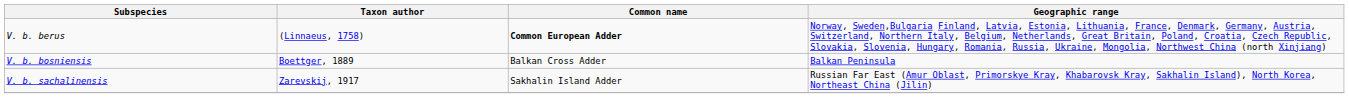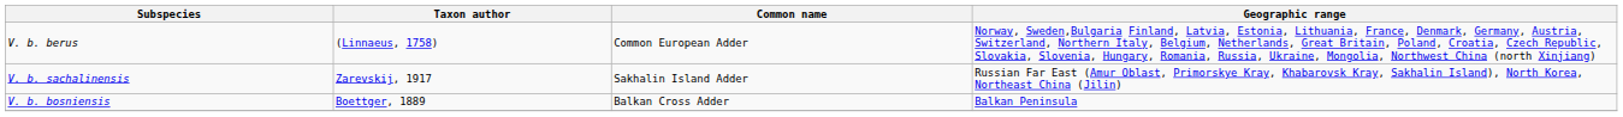 <table class="wikitable">
 <tr>
 <th>Subspecies</th>
 <th>Taxon author</th>
 <th>Common name</th>
 <th>Geographic range</th>
 </tr>
 <tr>
 <td><em>V. b. berus</em></td>
 <td>(<a href='#'>Linnaeus</a>, <a href='#'>1758</a>)</td>
-<td><strong>Common European Adder</strong></td>
+<td>Common European Adder</td>
 <td style="width:40%"><a href='#'>Norway</a>, <a href='#'>Sweden</a>,<a href='#'>Bulgaria</a> <a href='#'>Finland</a>, <a href='#'>Latvia</a>, <a href='#'>Estonia</a>, <a href='#'>Lithuania</a>, <a href='#'>France</a>, <a href='#'>Denmark</a>, <a href='#'>Germany</a>, <a href='#'>Austria</a>, <a href='#'>Switzerland</a>, <a href='#'>Northern Italy</a>, <a href='#'>Belgium</a>, <a href='#'>Netherlands</a>, <a href='#'>Great Britain</a>, <a href='#'>Poland</a>, <a href='#'>Croatia</a>, <a href='#'>Czech Republic</a>, <a href='#'>Slovakia</a>, <a href='#'>Slovenia</a>, <a href='#'>Hungary</a>, <a href='#'>Romania</a>, <a href='#'>Russia</a>, <a href='#'>Ukraine</a>, <a href='#'>Mongolia</a>, <a href='#'>Northwest China</a> (north <a href='#'>Xinjiang</a>)</td>
+</tr>
+<tr>
+<td><em><a href='#'>V. b. sachalinensis</a></em></td>
+<td><a href='#'>Zarevskij</a>, 1917</td>
+<td>Sakhalin Island Adder</td>
+<td>Russian Far East (<a href='#'>Amur Oblast</a>, <a href='#'>Primorskye Kray</a>, <a href='#'>Khabarovsk Kray</a>, <a href='#'>Sakhalin Island</a>), <a href='#'>North Korea</a>, <a href='#'>Northeast China</a> (<a href='#'>Jilin</a>)</td>
 </tr>
 <tr>
 <td><em><a href='#'>V. b. bosniensis</a></em></td>
 <td><a href='#'>Boettger</a>, 1889</td>
 <td>Balkan Cross Adder</td>
 <td><a href='#'>Balkan Peninsula</a></td>
 </tr>
 <tr>
-<td><em><a href='#'>V. b. sachalinensis</a></em></td>
-<td><a href='#'>Zarevskij</a>, 1917</td>
-<td>Sakhalin Island Adder</td>
-<td>Russian Far East (<a href='#'>Amur Oblast</a>, <a href='#'>Primorskye Kray</a>, <a href='#'>Khabarovsk Kray</a>, <a href='#'>Sakhalin Island</a>), <a href='#'>North Korea</a>, <a href='#'>Northeast China</a> (<a href='#'>Jilin</a>)</td>
-</tr>
-<tr>
 </tr>
 </table>
